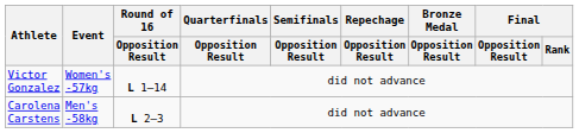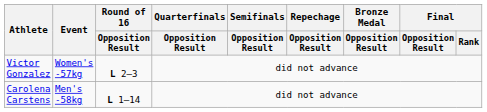 <table class="wikitable" style="font-size:90%">
 <tr>
 <th rowspan=2>Athlete</th>
 <th rowspan=2>Event</th>
 <th>Round of 16</th>
 <th>Quarterfinals</th>
 <th>Semifinals</th>
 <th>Repechage</th>
 <th>Bronze Medal</th>
 <th colspan=2>Final</th>
 </tr>
 <tr style="font-size:95%">
 <th>Opposition<br>Result</th>
 <th>Opposition<br>Result</th>
 <th>Opposition<br>Result</th>
 <th>Opposition<br>Result</th>
 <th>Opposition<br>Result</th>
 <th>Opposition<br>Result</th>
 <th>Rank</th>
 </tr>
 <tr align=center>
 <td align=left><a href='#'>Victor Gonzalez</a></td>
 <td align=left><a href='#'>Women's -57kg</a></td>
-<td><br><strong>L</strong> 1–14</td>
+<td><br><strong>L</strong> 2–3</td>
 <td colspan="6">did not advance</td>
 </tr>
 <tr align=center>
 <td align=left><a href='#'>Carolena Carstens</a></td>
 <td align=left><a href='#'>Men's -58kg</a></td>
-<td><br><strong>L</strong> 2–3</td>
+<td><br><strong>L</strong> 1–14</td>
 <td colspan="6">did not advance</td>
 </tr>
 </table>
